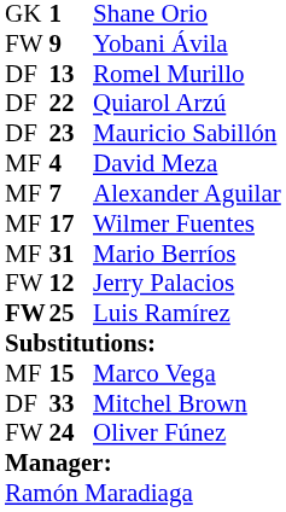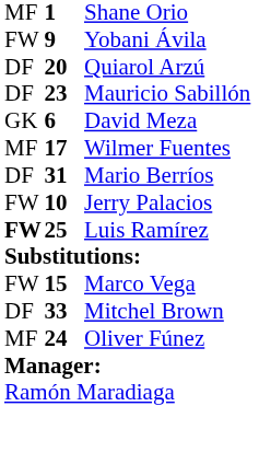 <table style = "font-size: 90%" cellspacing = "0" cellpadding = "0">
 <tr>
 <td colspan = 4></td>
 </tr>
 <tr>
 <th style="width:25px;"></th>
 <th style="width:25px;"></th>
 </tr>
 <tr>
-<td>GK</td>
+<td>MF</td>
 <td><strong>1</strong></td>
 <td> <a href='#'>Shane Orio</a></td>
 </tr>
 <tr>
 <td>FW</td>
 <td><strong>9</strong></td>
 <td> <a href='#'>Yobani Ávila</a></td>
 </tr>
 <tr>
 <td>DF</td>
-<td><strong>13</strong></td>
-<td> <a href='#'>Romel Murillo</a></td>
-<td></td>
-<td></td>
-</tr>
-<tr>
-<td>DF</td>
-<td><strong>22</strong></td>
+<td><strong>20</strong></td>
 <td> <a href='#'>Quiarol Arzú</a></td>
 <td></td>
 <td></td>
 </tr>
 <tr>
 <td>DF</td>
 <td><strong>23</strong></td>
 <td> <a href='#'>Mauricio Sabillón</a></td>
 </tr>
 <tr>
-<td>MF</td>
-<td><strong>4</strong></td>
+<td>GK</td>
+<td><strong>6</strong></td>
 <td> <a href='#'>David Meza</a></td>
-</tr>
-<tr>
-<td>MF</td>
-<td><strong>7</strong></td>
-<td> <a href='#'>Alexander Aguilar</a></td>
-<td></td>
-<td></td>
 </tr>
 <tr>
 <td>MF</td>
 <td><strong>17</strong></td>
 <td> <a href='#'>Wilmer Fuentes</a></td>
 </tr>
 <tr>
-<td>MF</td>
+<td>DF</td>
 <td><strong>31</strong></td>
 <td> <a href='#'>Mario Berríos</a></td>
 <td></td>
 <td></td>
 </tr>
 <tr>
 <td>FW</td>
-<td><strong>12</strong></td>
+<td><strong>10</strong></td>
 <td> <a href='#'>Jerry Palacios</a></td>
 <td></td>
 <td></td>
 </tr>
 <tr>
 <td><strong>FW</strong></td>
 <td><strong>25</strong></td>
 <td> <a href='#'>Luis Ramírez</a></td>
 </tr>
 <tr>
 <td colspan = 3><strong>Substitutions:</strong></td>
 </tr>
 <tr>
-<td>MF</td>
+<td>FW</td>
 <td><strong>15</strong></td>
 <td> <a href='#'>Marco Vega</a></td>
 <td></td>
 <td></td>
 </tr>
 <tr>
 <td>DF</td>
 <td><strong>33</strong></td>
 <td> <a href='#'>Mitchel Brown</a></td>
 <td></td>
 <td></td>
 </tr>
 <tr>
-<td>FW</td>
+<td>MF</td>
 <td><strong>24</strong></td>
 <td> <a href='#'>Oliver Fúnez</a></td>
 <td></td>
 <td></td>
 </tr>
 <tr>
 <td colspan = 3><strong>Manager:</strong></td>
 </tr>
 <tr>
 <td colspan = 3> <a href='#'>Ramón Maradiaga</a></td>
 </tr>
 </table>
